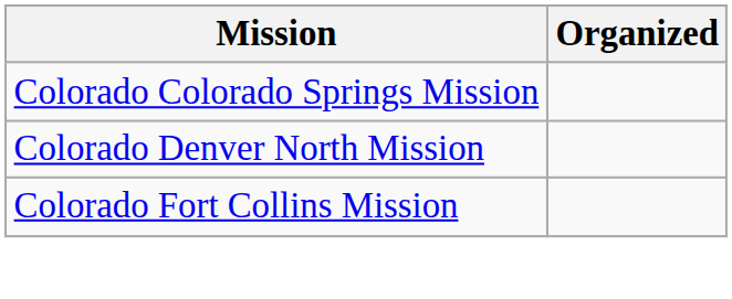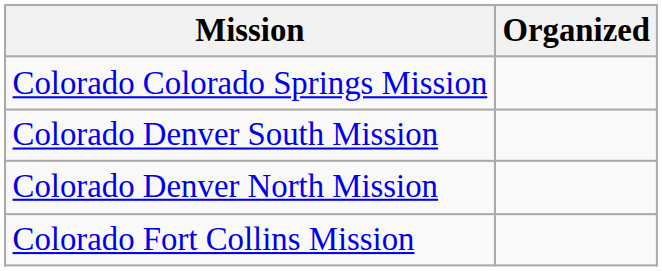 <table class="wikitable sortable">
 <tr>
 <th>Mission</th>
 <th data-sort-type=date>Organized</th>
 </tr>
 <tr>
 <td><a href='#'>Colorado Colorado Springs Mission</a></td>
+<td></td>
+</tr>
+<tr>
+<td><a href='#'>Colorado Denver South Mission</a></td>
 <td></td>
 </tr>
 <tr>
 <td><a href='#'>Colorado Denver North Mission</a></td>
 <td></td>
 </tr>
 <tr>
 <td><a href='#'>Colorado Fort Collins Mission</a></td>
 <td></td>
 </tr>
 </table>
